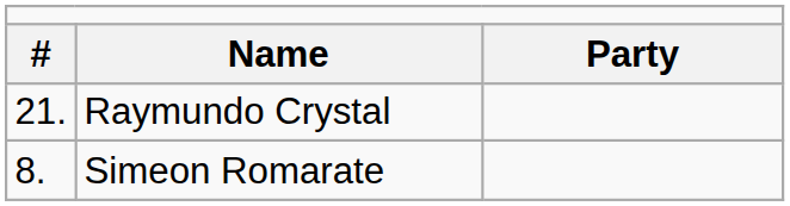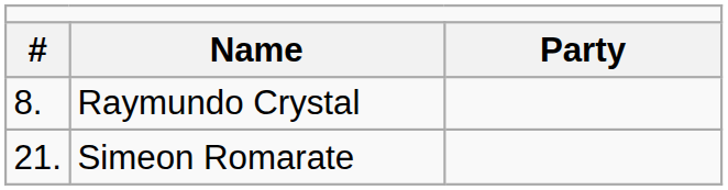 <table class=wikitable style="font-size:90%">
 <tr>
 <td colspan=4 bgcolor=></td>
 </tr>
 <tr>
 <th>#</th>
 <th width=150px>Name</th>
 <th colspan=2 width=110px>Party</th>
 </tr>
 <tr>
-<td>21.</td>
+<td>8.</td>
 <td>Raymundo Crystal</td>
 <td></td>
 </tr>
 <tr>
-<td>8.</td>
+<td>21.</td>
 <td>Simeon Romarate</td>
 <td></td>
 </tr>
 </table>
